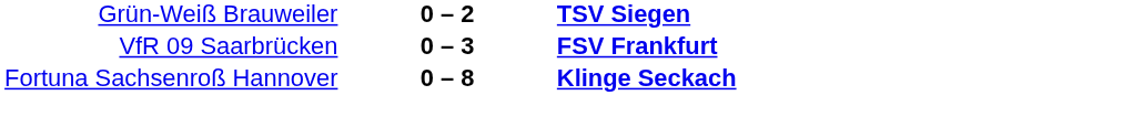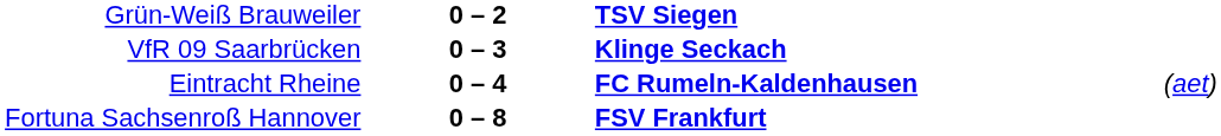 <table width=100% cellspacing=1>
 <tr>
 <th width=25%></th>
 <th width=10%></th>
 <th width=25%></th>
 <th></th>
 </tr>
 <tr style=font-size:90%>
 <td align=right><a href='#'>Grün-Weiß Brauweiler</a></td>
 <td align=center><strong>0 – 2</strong></td>
 <td><strong><a href='#'>TSV Siegen</a></strong></td>
 </tr>
 <tr style=font-size:90%>
 <td align=right><a href='#'>VfR 09 Saarbrücken</a></td>
 <td align=center><strong>0 – 3</strong></td>
-<td><strong><a href='#'>FSV Frankfurt</a></strong></td>
+<td><strong><a href='#'>Klinge Seckach</a></strong></td>
+</tr>
+<tr style=font-size:90%>
+<td align=right><a href='#'>Eintracht Rheine</a></td>
+<td align=center><strong>0 – 4</strong></td>
+<td><strong><a href='#'>FC Rumeln-Kaldenhausen</a></strong></td>
+<td><em>(<a href='#'>aet</a>)</em></td>
 </tr>
 <tr style=font-size:90%>
 <td align=right><a href='#'>Fortuna Sachsenroß Hannover</a></td>
 <td align=center><strong>0 – 8</strong></td>
-<td><strong><a href='#'>Klinge Seckach</a></strong></td>
+<td><strong><a href='#'>FSV Frankfurt</a></strong></td>
 </tr>
 </table>
